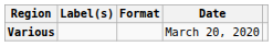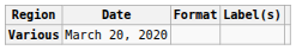 <table class="wikitable plainrowheaders">
 <tr>
 <th scope="col">Region</th>
+<th scope="col">Date</th>
+<th scope="col">Format</th>
 <th scope="col">Label(s)</th>
-<th scope="col">Format</th>
-<th scope="col">Date</th>
 <th scope="col"></th>
 </tr>
 <tr>
 <th scope="row">Various</th>
+<td>March 20, 2020</td>
 <td></td>
 <td></td>
-<td>March 20, 2020</td>
 <td></td>
 </tr>
 </table>
